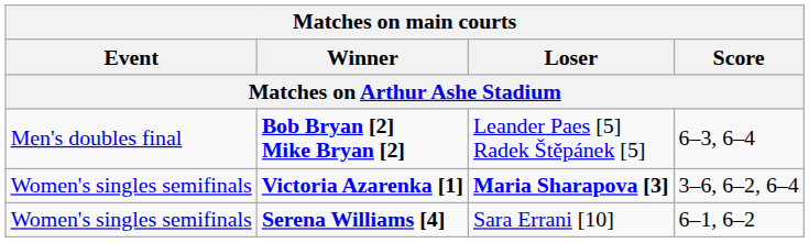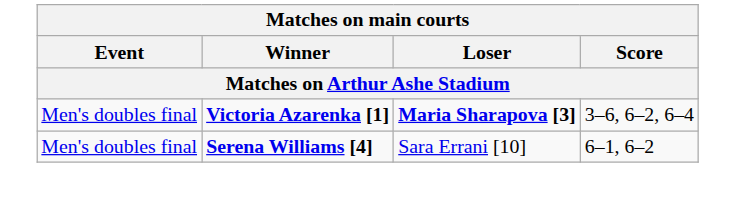 <table class="wikitable collapsible uncollapsed" style=margin:auto>
 <tr>
 <th colspan=4><strong>Matches on main courts</strong></th>
 </tr>
 <tr>
 <th>Event</th>
 <th>Winner</th>
 <th>Loser</th>
 <th>Score</th>
 </tr>
 <tr>
 <th colspan=4><strong>Matches on <a href='#'>Arthur Ashe Stadium</a></strong></th>
 </tr>
 <tr>
 <td><a href='#'>Men's doubles final</a></td>
-<td> <strong><a href='#'>Bob Bryan</a> [2]</strong><br> <strong><a href='#'>Mike Bryan</a> [2]</strong></td>
-<td> <a href='#'>Leander Paes</a> [5]<br> <a href='#'>Radek Štěpánek</a> [5]</td>
-<td>6–3, 6–4</td>
-</tr>
-<tr>
-<td><a href='#'>Women's singles semifinals</a></td>
 <td><strong> <a href='#'>Victoria Azarenka</a> [1]</strong></td>
 <td><strong> <a href='#'>Maria Sharapova</a> [3]</strong></td>
 <td>3–6, 6–2, 6–4</td>
 </tr>
 <tr>
-<td><a href='#'>Women's singles semifinals</a></td>
+<td><a href='#'>Men's doubles final</a></td>
 <td><strong> <a href='#'>Serena Williams</a> [4]</strong></td>
 <td> <a href='#'>Sara Errani</a> [10]</td>
 <td>6–1, 6–2</td>
 </tr>
 </table>
